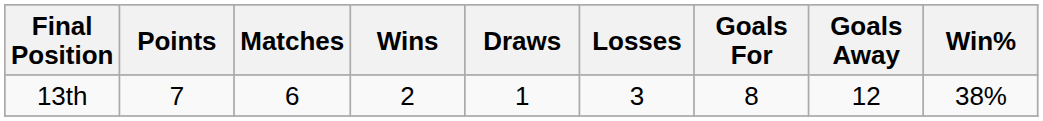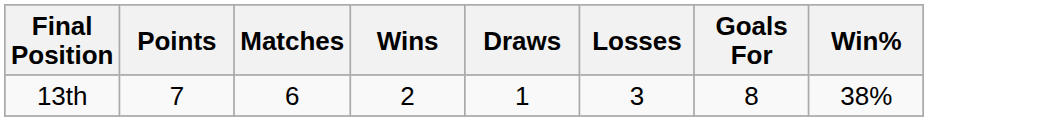 <table class="wikitable" style="font-size: 95%; text-align: center;">
 <tr>
 <th width=60>Final Position</th>
 <th width=60>Points</th>
 <th width=60>Matches</th>
 <th width=60>Wins</th>
 <th width=60>Draws</th>
 <th width=60>Losses</th>
 <th width=60>Goals For</th>
-<th width=60>Goals Away</th>
 <th width=60>Win%</th>
 </tr>
 <tr>
 <td>13th</td>
 <td>7</td>
 <td>6</td>
 <td>2</td>
 <td>1</td>
 <td>3</td>
 <td>8</td>
-<td>12</td>
 <td>38%</td>
 </tr>
 </table>
